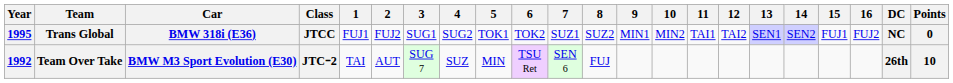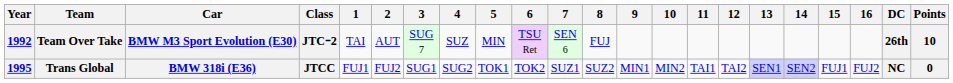 <table class="wikitable" style="text-align:center; font-size:90%">
 <tr>
 <th>Year</th>
 <th>Team</th>
 <th>Car</th>
 <th>Class</th>
 <th>1</th>
 <th>2</th>
 <th>3</th>
 <th>4</th>
 <th>5</th>
 <th>6</th>
 <th>7</th>
 <th>8</th>
 <th>9</th>
 <th>10</th>
 <th>11</th>
 <th>12</th>
 <th>13</th>
 <th>14</th>
 <th>15</th>
 <th>16</th>
 <th>DC</th>
 <th>Points</th>
 </tr>
 <tr>
+<th><a href='#'>1992</a></th>
+<th>Team Over Take</th>
+<th><a href='#'>BMW M3 Sport Evolution (E30)</a></th>
+<th>JTCｰ2</th>
+<td><a href='#'>TAI</a></td>
+<td><a href='#'>AUT</a></td>
+<td bgcolor="#DFFFDF"><a href='#'>SUG</a><br><small>7</small></td>
+<td><a href='#'>SUZ</a></td>
+<td><a href='#'>MIN</a></td>
+<td bgcolor="#EFCFFF"><a href='#'>TSU</a><br><small>Ret</small></td>
+<td bgcolor="#DFFFDF"><a href='#'>SEN</a><br><small>6</small></td>
+<td><a href='#'>FUJ</a></td>
+<td></td>
+<td></td>
+<td></td>
+<td></td>
+<td></td>
+<td></td>
+<td></td>
+<td></td>
+<th>26th</th>
+<th>10</th>
+</tr>
+<tr>
 <th><a href='#'>1995</a></th>
 <th>Trans Global</th>
 <th><a href='#'>BMW 318i (E36)</a></th>
 <th>JTCC</th>
 <td><a href='#'>FUJ1</a></td>
 <td><a href='#'>FUJ2</a></td>
 <td><a href='#'>SUG1</a></td>
 <td><a href='#'>SUG2</a></td>
 <td><a href='#'>TOK1</a></td>
 <td><a href='#'>TOK2</a></td>
 <td><a href='#'>SUZ1</a></td>
 <td><a href='#'>SUZ2</a></td>
 <td><a href='#'>MIN1</a></td>
 <td><a href='#'>MIN2</a></td>
 <td><a href='#'>TAI1</a></td>
 <td><a href='#'>TAI2</a></td>
 <td bgcolor="#CFCFFF"><a href='#'>SEN1</a><br></td>
 <td bgcolor="#CFCFFF"><a href='#'>SEN2</a><br></td>
 <td><a href='#'>FUJ1</a></td>
 <td><a href='#'>FUJ2</a></td>
 <th>NC</th>
 <th>0</th>
 </tr>
-<tr>
-<th><a href='#'>1992</a></th>
-<th>Team Over Take</th>
-<th><a href='#'>BMW M3 Sport Evolution (E30)</a></th>
-<th>JTCｰ2</th>
-<td><a href='#'>TAI</a></td>
-<td><a href='#'>AUT</a></td>
-<td bgcolor="#DFFFDF"><a href='#'>SUG</a><br><small>7</small></td>
-<td><a href='#'>SUZ</a></td>
-<td><a href='#'>MIN</a></td>
-<td bgcolor="#EFCFFF"><a href='#'>TSU</a><br><small>Ret</small></td>
-<td bgcolor="#DFFFDF"><a href='#'>SEN</a><br><small>6</small></td>
-<td><a href='#'>FUJ</a></td>
-<td></td>
-<td></td>
-<td></td>
-<td></td>
-<td></td>
-<td></td>
-<td></td>
-<td></td>
-<th>26th</th>
-<th>10</th>
-</tr>
 </table>
